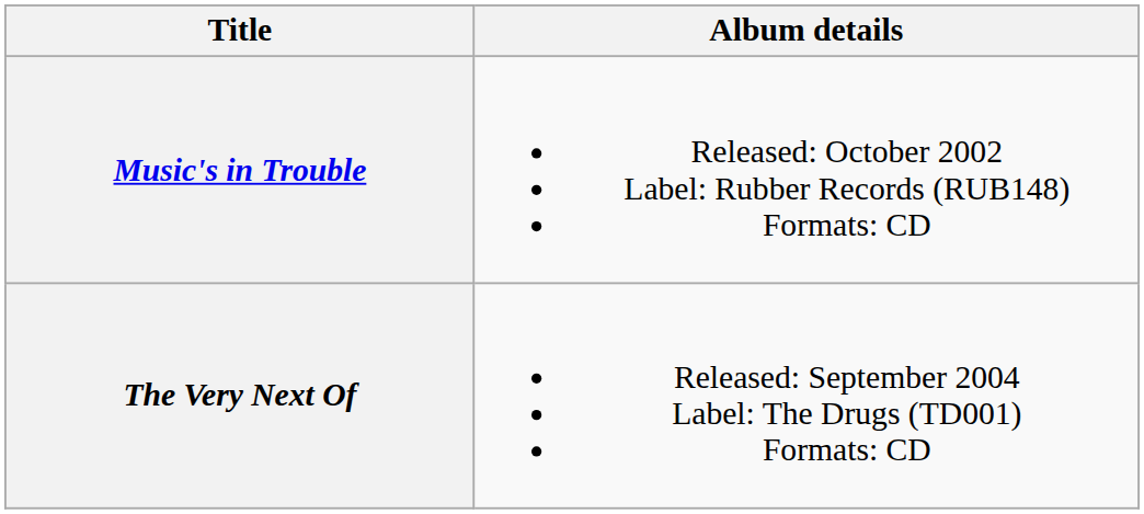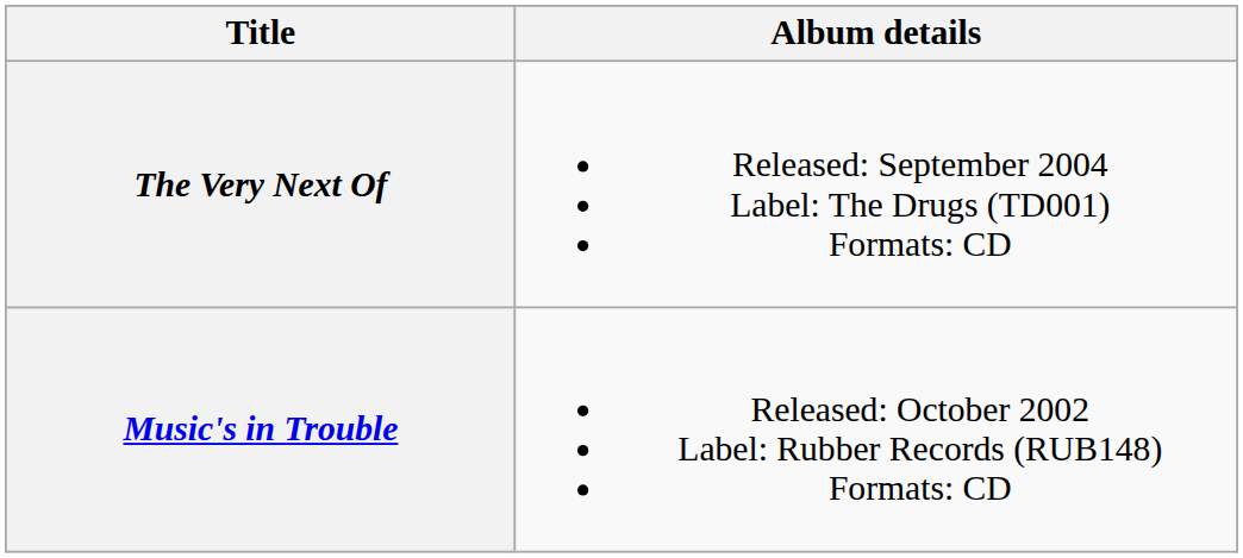 <table class="wikitable plainrowheaders" style="text-align:center;">
 <tr>
 <th scope="col" rowspan="1" style="width:14em;">Title</th>
 <th scope="col" rowspan="1" style="width:20em;">Album details</th>
 </tr>
 <tr>
+<th scope="row"><em>The Very Next Of</em></th>
+<td><br><ul><li>Released: September 2004</li><li>Label: The Drugs (TD001)</li><li>Formats: CD</li></ul></td>
+</tr>
+<tr>
 <th scope="row"><em><a href='#'>Music's in Trouble</a></em></th>
 <td><br><ul><li>Released: October 2002</li><li>Label: Rubber Records (RUB148)</li><li>Formats: CD</li></ul></td>
 </tr>
-<tr>
-<th scope="row"><em>The Very Next Of</em></th>
-<td><br><ul><li>Released: September 2004</li><li>Label: The Drugs (TD001)</li><li>Formats: CD</li></ul></td>
-</tr>
 </table>
